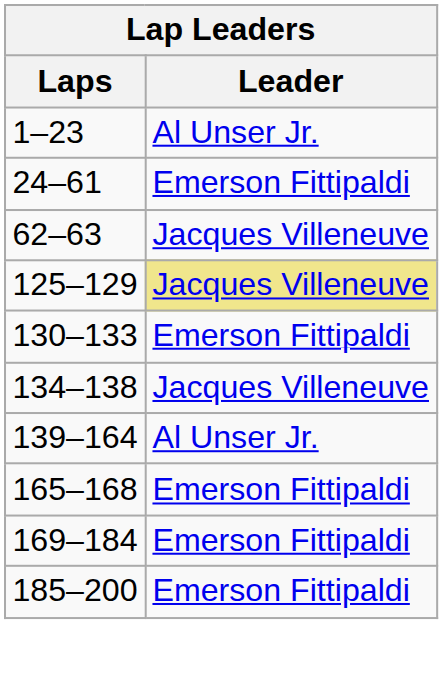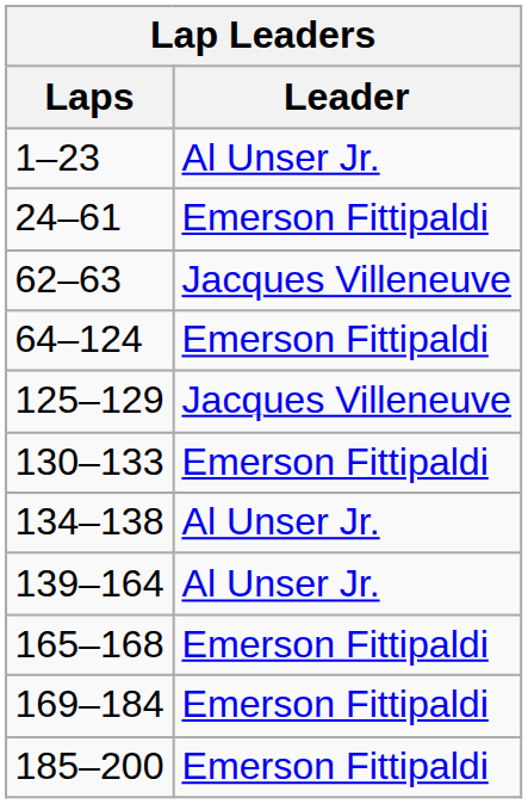 <table class="wikitable">
 <tr>
 <th colspan=2>Lap Leaders</th>
 </tr>
 <tr>
 <th>Laps</th>
 <th>Leader</th>
 </tr>
 <tr>
 <td>1–23</td>
 <td><a href='#'>Al Unser Jr.</a></td>
 </tr>
 <tr>
 <td>24–61</td>
 <td><a href='#'>Emerson Fittipaldi</a></td>
 </tr>
 <tr>
 <td>62–63</td>
 <td><a href='#'>Jacques Villeneuve</a></td>
 </tr>
 <tr>
+<td>64–124</td>
+<td><a href='#'>Emerson Fittipaldi</a></td>
+</tr>
+<tr>
 <td>125–129</td>
-<td style="background: khaki;"><a href='#'>Jacques Villeneuve</a></td>
+<td><a href='#'>Jacques Villeneuve</a></td>
 </tr>
 <tr>
 <td>130–133</td>
 <td><a href='#'>Emerson Fittipaldi</a></td>
 </tr>
 <tr>
 <td>134–138</td>
-<td><a href='#'>Jacques Villeneuve</a></td>
+<td><a href='#'>Al Unser Jr.</a></td>
 </tr>
 <tr>
 <td>139–164</td>
 <td><a href='#'>Al Unser Jr.</a></td>
 </tr>
 <tr>
 <td>165–168</td>
 <td><a href='#'>Emerson Fittipaldi</a></td>
 </tr>
 <tr>
 <td>169–184</td>
 <td><a href='#'>Emerson Fittipaldi</a></td>
 </tr>
 <tr>
 <td>185–200</td>
 <td><a href='#'>Emerson Fittipaldi</a></td>
 </tr>
 </table>
